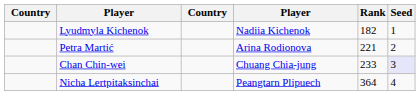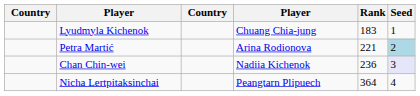 <table class="sortable wikitable">
 <tr>
 <th width="70">Country</th>
 <th width="175">Player</th>
 <th width="70">Country</th>
 <th width="175">Player</th>
 <th>Rank</th>
 <th>Seed</th>
 </tr>
 <tr>
 <td></td>
 <td><a href='#'>Lyudmyla Kichenok</a></td>
 <td></td>
-<td><a href='#'>Nadiia Kichenok</a></td>
-<td>182</td>
+<td><a href='#'>Chuang Chia-jung</a></td>
+<td>183</td>
 <td>1</td>
 </tr>
 <tr>
 <td></td>
 <td><a href='#'>Petra Martić</a></td>
 <td></td>
 <td><a href='#'>Arina Rodionova</a></td>
 <td>221</td>
-<td>2</td>
+<td style="background: lightblue;">2</td>
 </tr>
 <tr>
 <td></td>
 <td><a href='#'>Chan Chin-wei</a></td>
 <td></td>
-<td><a href='#'>Chuang Chia-jung</a></td>
-<td>233</td>
+<td><a href='#'>Nadiia Kichenok</a></td>
+<td>236</td>
 <td style="background: lavender;">3</td>
 </tr>
 <tr>
 <td></td>
 <td><a href='#'>Nicha Lertpitaksinchai</a></td>
 <td></td>
 <td><a href='#'>Peangtarn Plipuech</a></td>
 <td>364</td>
 <td>4</td>
 </tr>
 </table>
